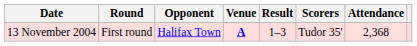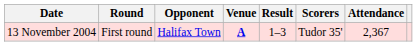 <table class="wikitable" style="text-align:center">
 <tr>
 <th>Date</th>
 <th>Round</th>
 <th>Opponent</th>
 <th>Venue</th>
 <th>Result</th>
 <th>Scorers</th>
 <th>Attendance</th>
 <th></th>
 </tr>
 <tr bgcolor="#FFDDDD">
 <td>13 November 2004</td>
 <td>First round</td>
 <td><a href='#'>Halifax Town</a></td>
 <td><strong><a href='#'>A</a></strong></td>
 <td>1–3</td>
 <td>Tudor 35'</td>
-<td>2,368</td>
+<td>2,367</td>
 <td></td>
 </tr>
 </table>
